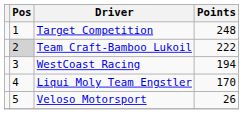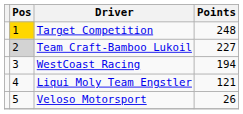 <table class="wikitable" style="font-size: 95%;">
 <tr>
 <th></th>
 <th>Pos</th>
 <th>Driver</th>
 <th>Points</th>
 </tr>
 <tr>
 <td align="left"></td>
-<td>1</td>
+<td style="background: gold;">1</td>
 <td> <a href='#'>Target Competition</a></td>
 <td align="right">248</td>
 </tr>
 <tr>
 <td align="left"></td>
 <td style="background: lightgrey;">2</td>
 <td> <a href='#'>Team Craft-Bamboo Lukoil</a></td>
-<td align="right">222</td>
+<td align="right">227</td>
 </tr>
 <tr>
 <td align="left"></td>
 <td>3</td>
 <td> <a href='#'>WestCoast Racing</a></td>
 <td align="right">194</td>
 </tr>
 <tr>
 <td align="left"></td>
 <td>4</td>
 <td> <a href='#'>Liqui Moly Team Engstler</a></td>
-<td align="right">170</td>
+<td align="right">121</td>
 </tr>
 <tr>
 <td align="left"></td>
 <td>5</td>
 <td> <a href='#'>Veloso Motorsport</a></td>
 <td align="right">26</td>
 </tr>
 <tr>
 </tr>
 </table>
